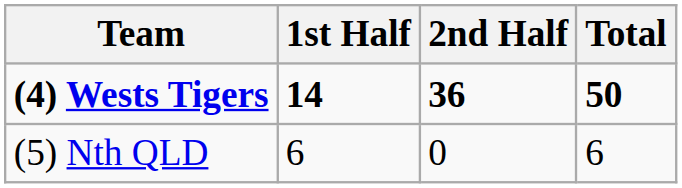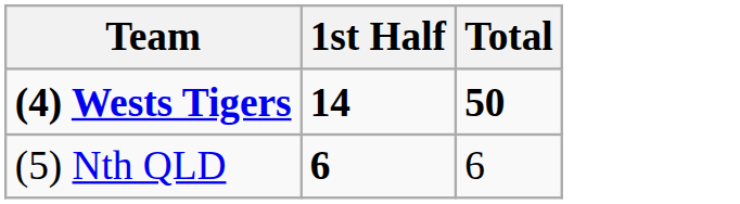 <table class="wikitable">
 <tr>
 <th>Team</th>
 <th>1st Half</th>
-<th>2nd Half</th>
 <th>Total</th>
 </tr>
 <tr>
 <td><strong>(4) <a href='#'>Wests Tigers</a></strong></td>
 <td><strong>14</strong></td>
-<td><strong>36</strong></td>
 <td><strong>50</strong></td>
 </tr>
 <tr>
 <td>(5) <a href='#'>Nth QLD</a></td>
-<td>6</td>
-<td>0</td>
+<td><strong>6</strong></td>
 <td>6</td>
 </tr>
 </table>
